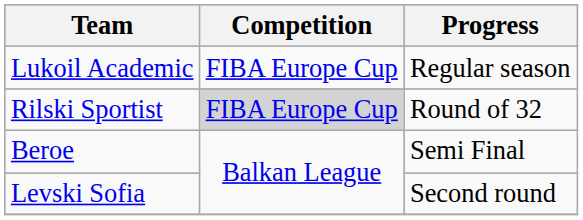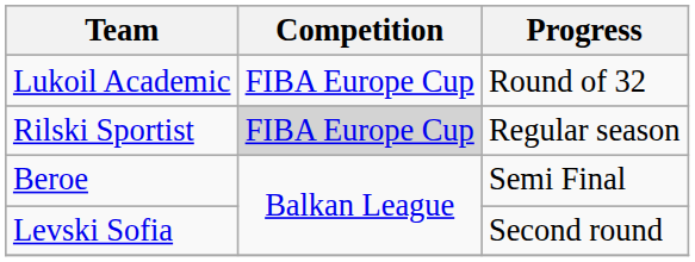 <table class="wikitable sortable">
 <tr>
 <th>Team</th>
 <th>Competition</th>
 <th>Progress</th>
 </tr>
 <tr>
 <td><a href='#'>Lukoil Academic</a></td>
 <td align="center"><a href='#'>FIBA Europe Cup</a></td>
-<td>Regular season</td>
+<td>Round of 32</td>
 </tr>
 <tr>
 <td><a href='#'>Rilski Sportist</a></td>
 <td align="center" style="background: lightgrey;"><a href='#'>FIBA Europe Cup</a></td>
-<td>Round of 32</td>
+<td>Regular season</td>
 </tr>
 <tr>
 <td><a href='#'>Beroe</a></td>
 <td rowspan="2" align="center"><a href='#'>Balkan League</a></td>
 <td>Semi Final</td>
 </tr>
 <tr>
 <td><a href='#'>Levski Sofia</a></td>
 <td>Second round</td>
 </tr>
 <tr>
 </tr>
 </table>
